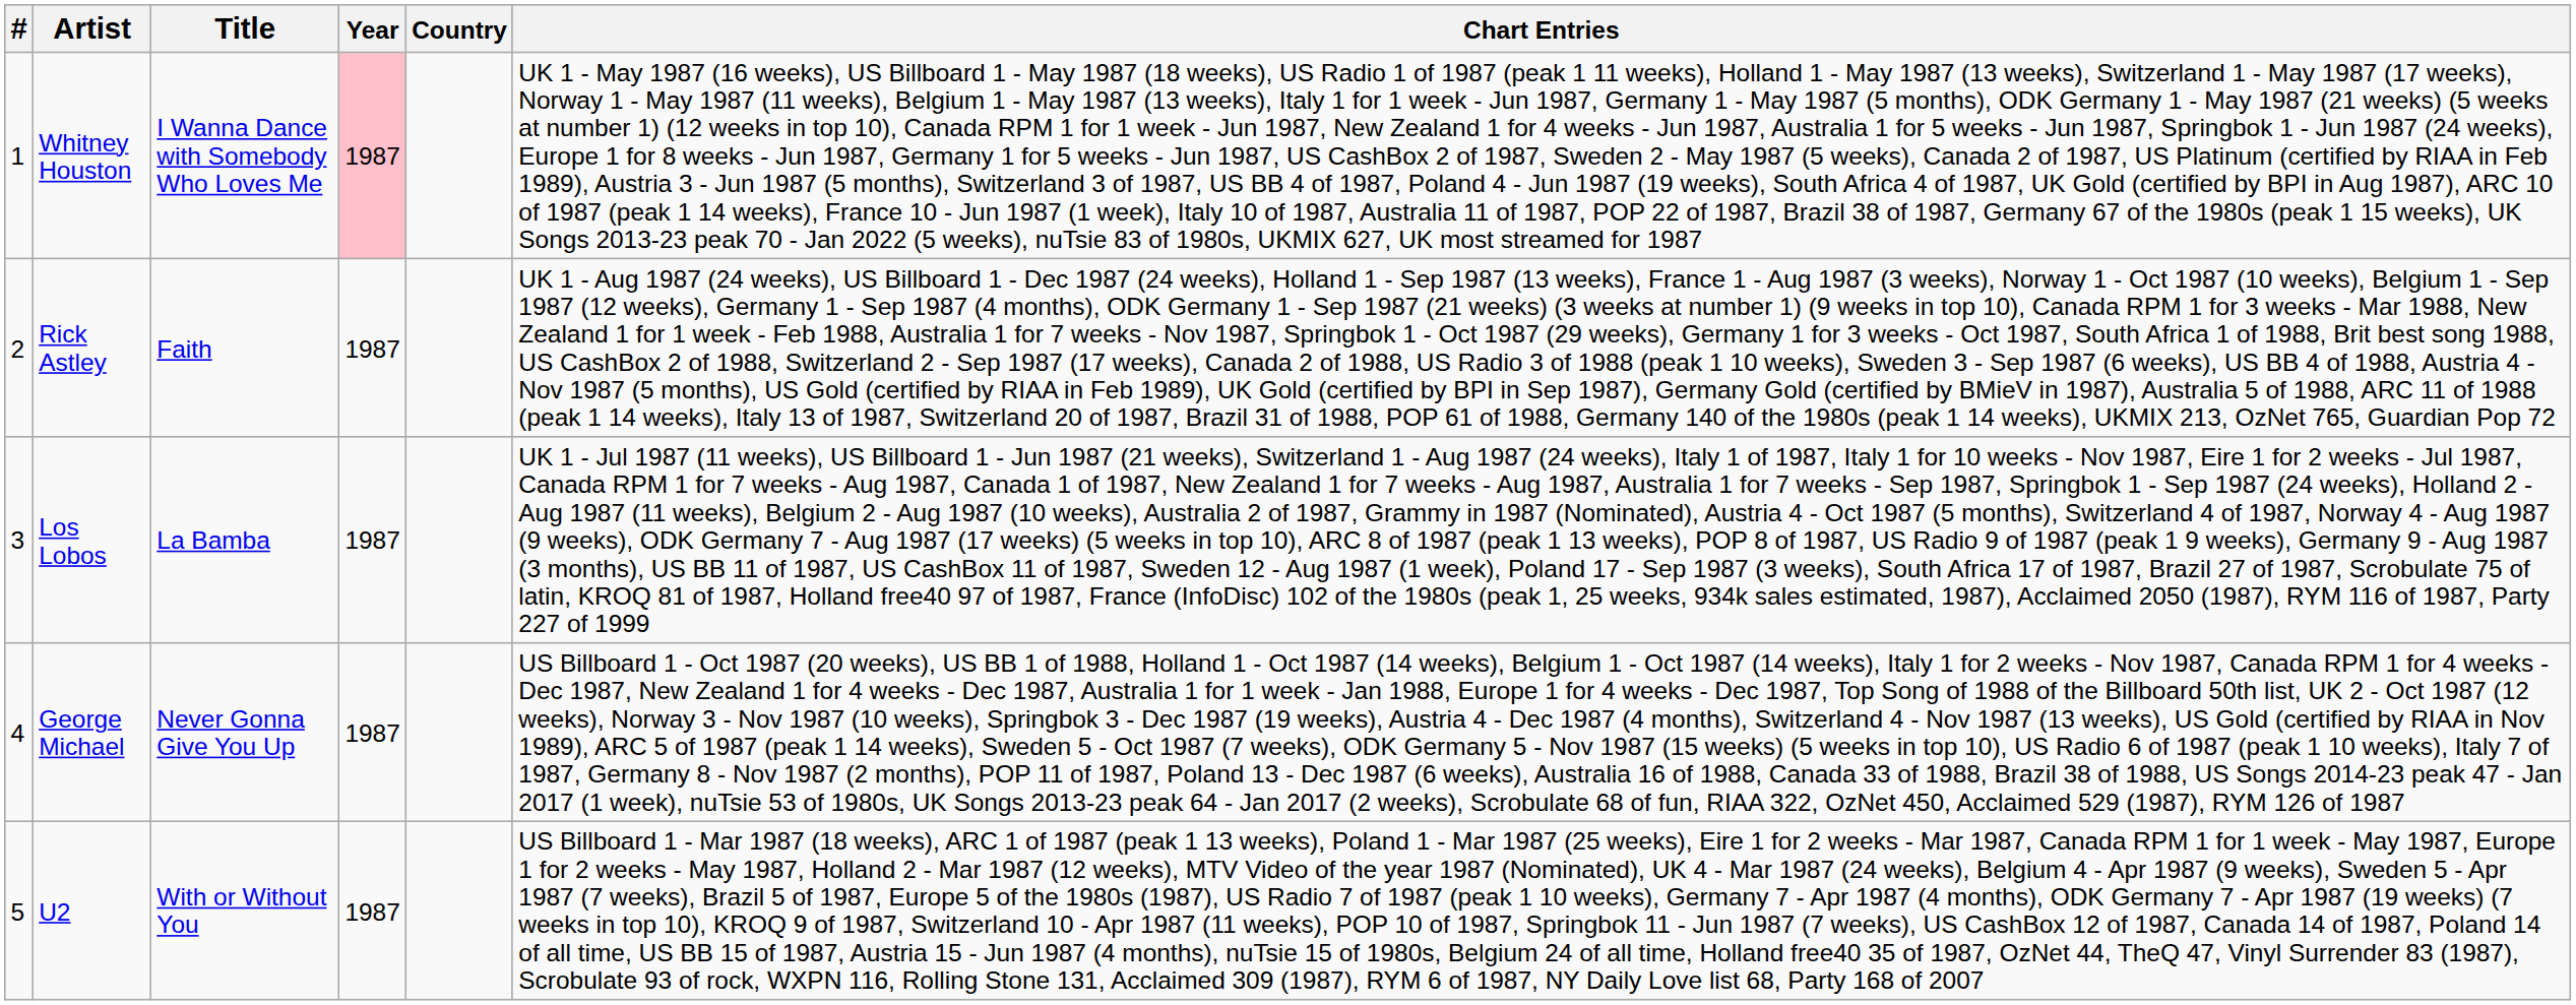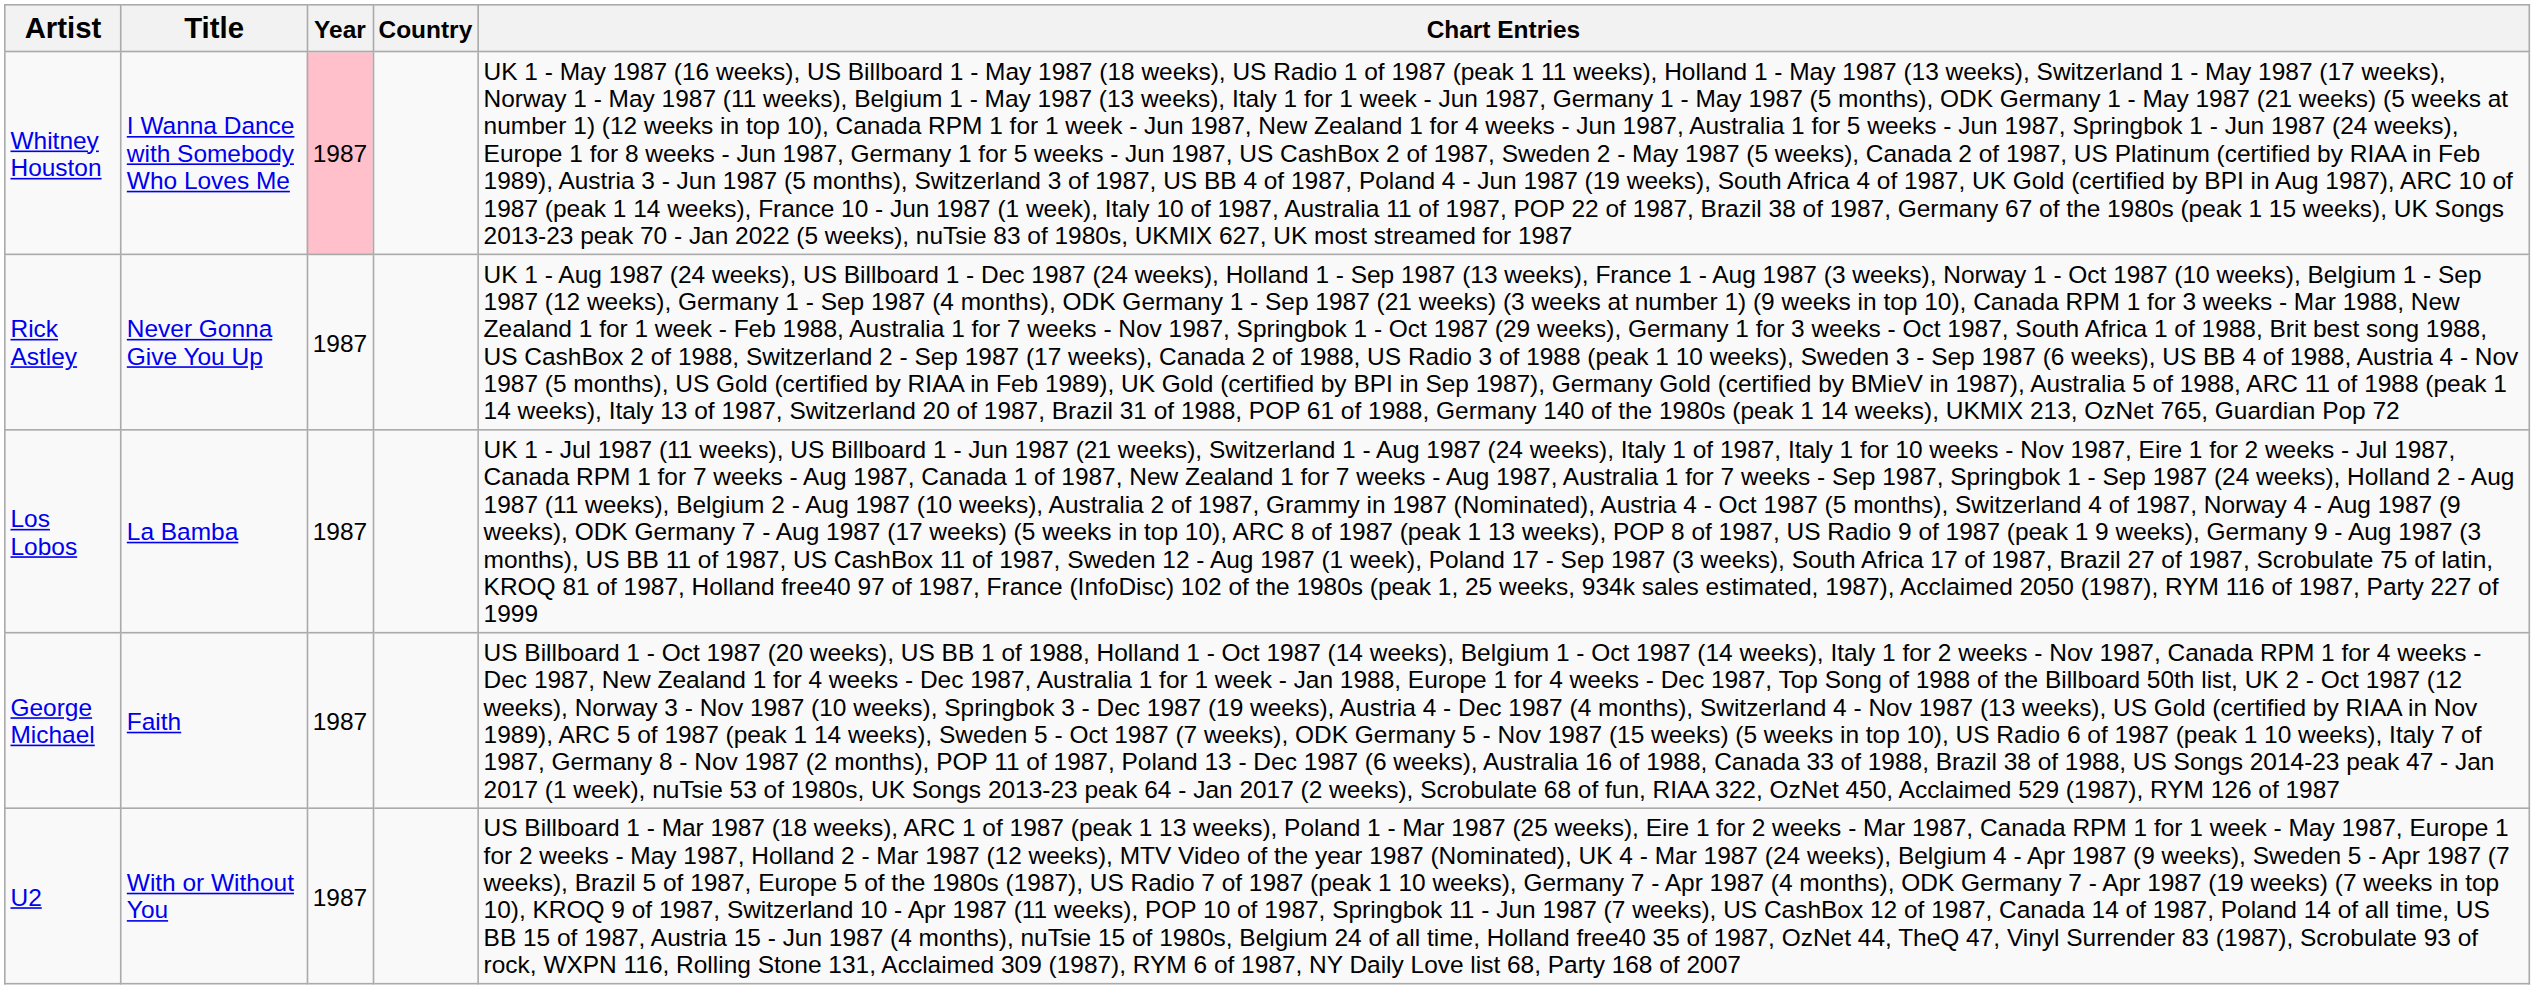 <table class="wikitable" style="font-size:95%;">
 <tr>
-<th><big>#</big></th>
 <th><big>Artist</big></th>
 <th><big>Title</big></th>
 <th>Year</th>
 <th>Country</th>
 <th>Chart Entries</th>
 </tr>
 <tr>
-<td>1</td>
 <td><a href='#'>Whitney Houston</a></td>
 <td><a href='#'>I Wanna Dance with Somebody Who Loves Me</a></td>
 <td style="background: pink;">1987</td>
 <td></td>
 <td>UK 1 - May 1987 (16 weeks), US Billboard 1 - May 1987 (18 weeks), US Radio 1 of 1987 (peak 1 11 weeks), Holland 1 - May 1987 (13 weeks), Switzerland 1 - May 1987 (17 weeks), Norway 1 - May 1987 (11 weeks), Belgium 1 - May 1987 (13 weeks), Italy 1 for 1 week - Jun 1987, Germany 1 - May 1987 (5 months), ODK Germany 1 - May 1987 (21 weeks) (5 weeks at number 1) (12 weeks in top 10), Canada RPM 1 for 1 week - Jun 1987, New Zealand 1 for 4 weeks - Jun 1987, Australia 1 for 5 weeks - Jun 1987, Springbok 1 - Jun 1987 (24 weeks), Europe 1 for 8 weeks - Jun 1987, Germany 1 for 5 weeks - Jun 1987, US CashBox 2 of 1987, Sweden 2 - May 1987 (5 weeks), Canada 2 of 1987, US Platinum (certified by RIAA in Feb 1989), Austria 3 - Jun 1987 (5 months), Switzerland 3 of 1987, US BB 4 of 1987, Poland 4 - Jun 1987 (19 weeks), South Africa 4 of 1987, UK Gold (certified by BPI in Aug 1987), ARC 10 of 1987 (peak 1 14 weeks), France 10 - Jun 1987 (1 week), Italy 10 of 1987, Australia 11 of 1987, POP 22 of 1987, Brazil 38 of 1987, Germany 67 of the 1980s (peak 1 15 weeks), UK Songs 2013-23 peak 70 - Jan 2022 (5 weeks), nuTsie 83 of 1980s, UKMIX 627, UK most streamed for 1987</td>
 </tr>
 <tr>
-<td>2</td>
 <td><a href='#'>Rick Astley</a></td>
-<td><a href='#'>Faith</a></td>
+<td><a href='#'>Never Gonna Give You Up</a></td>
 <td>1987</td>
 <td></td>
 <td>UK 1 - Aug 1987 (24 weeks), US Billboard 1 - Dec 1987 (24 weeks), Holland 1 - Sep 1987 (13 weeks), France 1 - Aug 1987 (3 weeks), Norway 1 - Oct 1987 (10 weeks), Belgium 1 - Sep 1987 (12 weeks), Germany 1 - Sep 1987 (4 months), ODK Germany 1 - Sep 1987 (21 weeks) (3 weeks at number 1) (9 weeks in top 10), Canada RPM 1 for 3 weeks - Mar 1988, New Zealand 1 for 1 week - Feb 1988, Australia 1 for 7 weeks - Nov 1987, Springbok 1 - Oct 1987 (29 weeks), Germany 1 for 3 weeks - Oct 1987, South Africa 1 of 1988, Brit best song 1988, US CashBox 2 of 1988, Switzerland 2 - Sep 1987 (17 weeks), Canada 2 of 1988, US Radio 3 of 1988 (peak 1 10 weeks), Sweden 3 - Sep 1987 (6 weeks), US BB 4 of 1988, Austria 4 - Nov 1987 (5 months), US Gold (certified by RIAA in Feb 1989), UK Gold (certified by BPI in Sep 1987), Germany Gold (certified by BMieV in 1987), Australia 5 of 1988, ARC 11 of 1988 (peak 1 14 weeks), Italy 13 of 1987, Switzerland 20 of 1987, Brazil 31 of 1988, POP 61 of 1988, Germany 140 of the 1980s (peak 1 14 weeks), UKMIX 213, OzNet 765, Guardian Pop 72</td>
 </tr>
 <tr>
-<td>3</td>
 <td><a href='#'>Los Lobos</a></td>
 <td><a href='#'>La Bamba</a></td>
 <td>1987</td>
 <td></td>
 <td>UK 1 - Jul 1987 (11 weeks), US Billboard 1 - Jun 1987 (21 weeks), Switzerland 1 - Aug 1987 (24 weeks), Italy 1 of 1987, Italy 1 for 10 weeks - Nov 1987, Eire 1 for 2 weeks - Jul 1987, Canada RPM 1 for 7 weeks - Aug 1987, Canada 1 of 1987, New Zealand 1 for 7 weeks - Aug 1987, Australia 1 for 7 weeks - Sep 1987, Springbok 1 - Sep 1987 (24 weeks), Holland 2 - Aug 1987 (11 weeks), Belgium 2 - Aug 1987 (10 weeks), Australia 2 of 1987, Grammy in 1987 (Nominated), Austria 4 - Oct 1987 (5 months), Switzerland 4 of 1987, Norway 4 - Aug 1987 (9 weeks), ODK Germany 7 - Aug 1987 (17 weeks) (5 weeks in top 10), ARC 8 of 1987 (peak 1 13 weeks), POP 8 of 1987, US Radio 9 of 1987 (peak 1 9 weeks), Germany 9 - Aug 1987 (3 months), US BB 11 of 1987, US CashBox 11 of 1987, Sweden 12 - Aug 1987 (1 week), Poland 17 - Sep 1987 (3 weeks), South Africa 17 of 1987, Brazil 27 of 1987, Scrobulate 75 of latin, KROQ 81 of 1987, Holland free40 97 of 1987, France (InfoDisc) 102 of the 1980s (peak 1, 25 weeks, 934k sales estimated, 1987), Acclaimed 2050 (1987), RYM 116 of 1987, Party 227 of 1999</td>
 </tr>
 <tr>
-<td>4</td>
 <td><a href='#'>George Michael</a></td>
-<td><a href='#'>Never Gonna Give You Up</a></td>
+<td><a href='#'>Faith</a></td>
 <td>1987</td>
 <td></td>
 <td>US Billboard 1 - Oct 1987 (20 weeks), US BB 1 of 1988, Holland 1 - Oct 1987 (14 weeks), Belgium 1 - Oct 1987 (14 weeks), Italy 1 for 2 weeks - Nov 1987, Canada RPM 1 for 4 weeks - Dec 1987, New Zealand 1 for 4 weeks - Dec 1987, Australia 1 for 1 week - Jan 1988, Europe 1 for 4 weeks - Dec 1987, Top Song of 1988 of the Billboard 50th list, UK 2 - Oct 1987 (12 weeks), Norway 3 - Nov 1987 (10 weeks), Springbok 3 - Dec 1987 (19 weeks), Austria 4 - Dec 1987 (4 months), Switzerland 4 - Nov 1987 (13 weeks), US Gold (certified by RIAA in Nov 1989), ARC 5 of 1987 (peak 1 14 weeks), Sweden 5 - Oct 1987 (7 weeks), ODK Germany 5 - Nov 1987 (15 weeks) (5 weeks in top 10), US Radio 6 of 1987 (peak 1 10 weeks), Italy 7 of 1987, Germany 8 - Nov 1987 (2 months), POP 11 of 1987, Poland 13 - Dec 1987 (6 weeks), Australia 16 of 1988, Canada 33 of 1988, Brazil 38 of 1988, US Songs 2014-23 peak 47 - Jan 2017 (1 week), nuTsie 53 of 1980s, UK Songs 2013-23 peak 64 - Jan 2017 (2 weeks), Scrobulate 68 of fun, RIAA 322, OzNet 450, Acclaimed 529 (1987), RYM 126 of 1987</td>
 </tr>
 <tr>
-<td>5</td>
 <td><a href='#'>U2</a></td>
 <td><a href='#'>With or Without You</a></td>
 <td>1987</td>
 <td></td>
 <td>US Billboard 1 - Mar 1987 (18 weeks), ARC 1 of 1987 (peak 1 13 weeks), Poland 1 - Mar 1987 (25 weeks), Eire 1 for 2 weeks - Mar 1987, Canada RPM 1 for 1 week - May 1987, Europe 1 for 2 weeks - May 1987, Holland 2 - Mar 1987 (12 weeks), MTV Video of the year 1987 (Nominated), UK 4 - Mar 1987 (24 weeks), Belgium 4 - Apr 1987 (9 weeks), Sweden 5 - Apr 1987 (7 weeks), Brazil 5 of 1987, Europe 5 of the 1980s (1987), US Radio 7 of 1987 (peak 1 10 weeks), Germany 7 - Apr 1987 (4 months), ODK Germany 7 - Apr 1987 (19 weeks) (7 weeks in top 10), KROQ 9 of 1987, Switzerland 10 - Apr 1987 (11 weeks), POP 10 of 1987, Springbok 11 - Jun 1987 (7 weeks), US CashBox 12 of 1987, Canada 14 of 1987, Poland 14 of all time, US BB 15 of 1987, Austria 15 - Jun 1987 (4 months), nuTsie 15 of 1980s, Belgium 24 of all time, Holland free40 35 of 1987, OzNet 44, TheQ 47, Vinyl Surrender 83 (1987), Scrobulate 93 of rock, WXPN 116, Rolling Stone 131, Acclaimed 309 (1987), RYM 6 of 1987, NY Daily Love list 68, Party 168 of 2007</td>
 </tr>
 </table>
